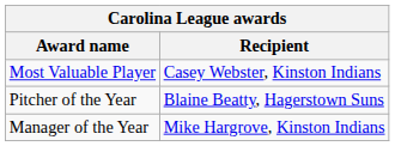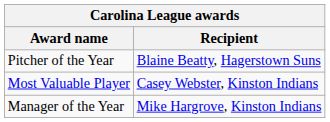 <table class="wikitable">
 <tr>
 <th colspan="2">Carolina League awards</th>
 </tr>
 <tr>
 <th>Award name</th>
 <th>Recipient</th>
 </tr>
 <tr>
+<td>Pitcher of the Year</td>
+<td><a href='#'>Blaine Beatty</a>, <a href='#'>Hagerstown Suns</a></td>
+</tr>
+<tr>
 <td><a href='#'>Most Valuable Player</a></td>
 <td><a href='#'>Casey Webster</a>, <a href='#'>Kinston Indians</a></td>
-</tr>
-<tr>
-<td>Pitcher of the Year</td>
-<td><a href='#'>Blaine Beatty</a>, <a href='#'>Hagerstown Suns</a></td>
 </tr>
 <tr>
 <td>Manager of the Year</td>
 <td><a href='#'>Mike Hargrove</a>, <a href='#'>Kinston Indians</a></td>
 </tr>
 </table>
